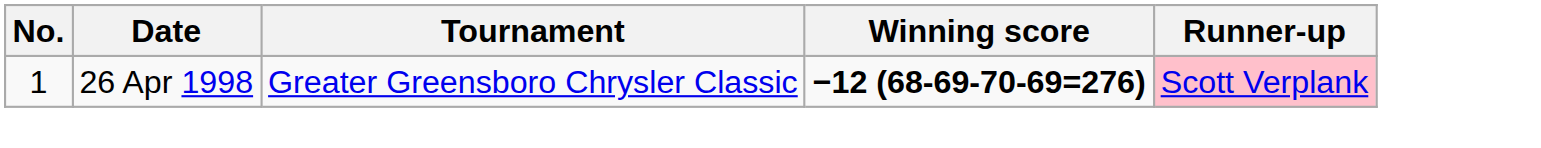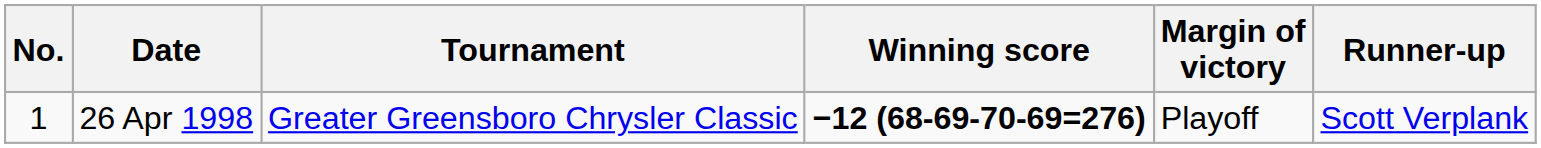 <table class="wikitable" style="font-size:95%;">
 <tr>
 <th>No.</th>
 <th>Date</th>
 <th>Tournament</th>
 <th>Winning score</th>
+<th>Margin of<br>victory</th>
 <th>Runner-up</th>
 </tr>
 <tr>
 <td align=center>1</td>
 <td align=right>26 Apr <a href='#'>1998</a></td>
 <td><a href='#'>Greater Greensboro Chrysler Classic</a></td>
 <td><strong>−12 (68-69-70-69=276)</strong></td>
-<td style="background: pink;"> <a href='#'>Scott Verplank</a></td>
+<td>Playoff</td>
+<td> <a href='#'>Scott Verplank</a></td>
 </tr>
 </table>
